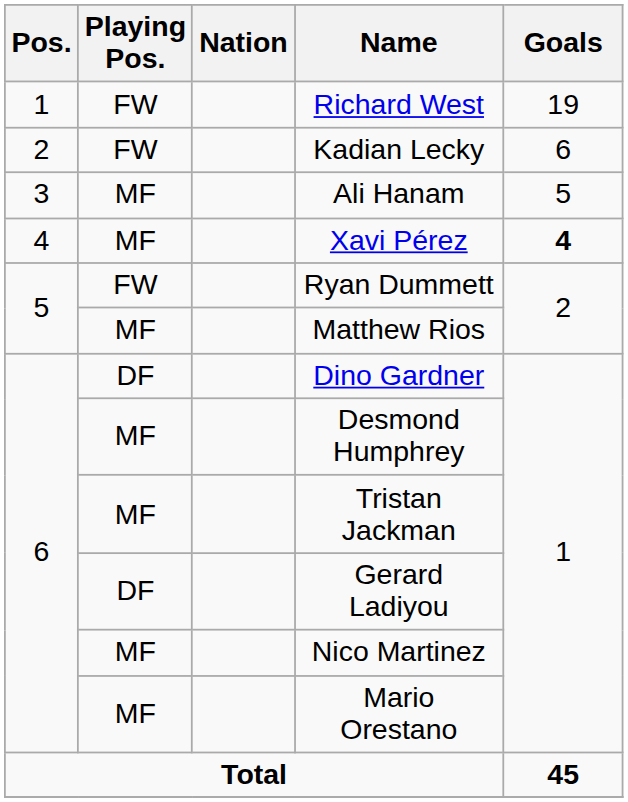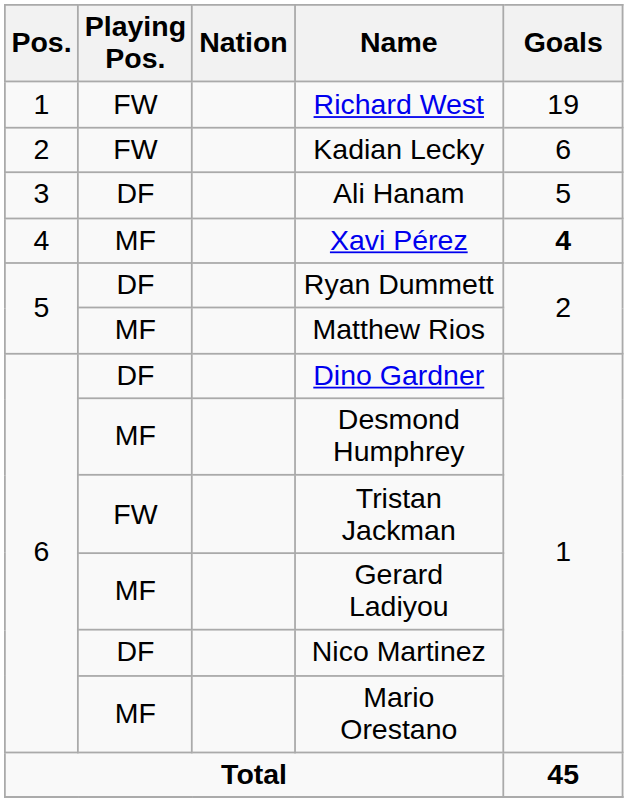 <table class="wikitable sortable" style="font-size:100%; text-align:center">
 <tr>
 <th width=15>Pos.</th>
 <th width=15>Playing Pos.</th>
 <th width=15>Nation</th>
 <th width=110>Name</th>
 <th width=60>Goals</th>
 </tr>
 <tr>
 <td>1</td>
 <td>FW</td>
 <td></td>
 <td><a href='#'>Richard West</a></td>
 <td>19</td>
 </tr>
 <tr>
 <td>2</td>
 <td>FW</td>
 <td></td>
 <td>Kadian Lecky</td>
 <td>6</td>
 </tr>
 <tr>
 <td>3</td>
-<td>MF</td>
+<td>DF</td>
 <td></td>
 <td>Ali Hanam</td>
 <td>5</td>
 </tr>
 <tr>
 <td>4</td>
 <td>MF</td>
 <td></td>
 <td><a href='#'>Xavi Pérez</a></td>
 <td><strong>4</strong></td>
 </tr>
 <tr>
 <td rowspan=2>5</td>
-<td>FW</td>
+<td>DF</td>
 <td></td>
 <td>Ryan Dummett</td>
 <td rowspan=2>2</td>
 </tr>
 <tr>
 <td>MF</td>
 <td></td>
 <td>Matthew Rios</td>
 </tr>
 <tr>
 <td rowspan=6>6</td>
 <td>DF</td>
 <td></td>
 <td><a href='#'>Dino Gardner</a></td>
 <td rowspan=6>1</td>
 </tr>
 <tr>
 <td>MF</td>
 <td></td>
 <td>Desmond Humphrey</td>
 </tr>
 <tr>
-<td>MF</td>
+<td>FW</td>
 <td></td>
 <td>Tristan Jackman</td>
 </tr>
 <tr>
-<td>DF</td>
+<td>MF</td>
 <td></td>
 <td>Gerard Ladiyou</td>
 </tr>
 <tr>
-<td>MF</td>
+<td>DF</td>
 <td></td>
 <td>Nico Martinez</td>
 </tr>
 <tr>
 <td>MF</td>
 <td></td>
 <td>Mario Orestano</td>
 </tr>
 <tr>
 <td colspan=4><strong>Total</strong></td>
 <td><strong>45</strong></td>
 </tr>
 <tr>
 </tr>
 </table>
